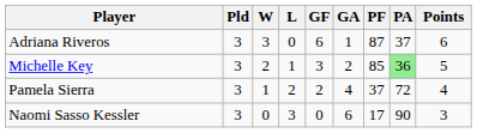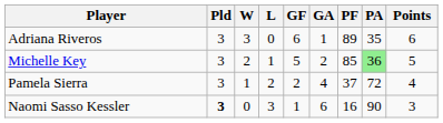 <table class=wikitable style="text-align:center">
 <tr>
 <th width=220>Player</th>
 <th width=20>Pld</th>
 <th width=20>W</th>
 <th width=20>L</th>
 <th width=20>GF</th>
 <th width=20>GA</th>
 <th width=20>PF</th>
 <th width=20>PA</th>
 <th width=50>Points</th>
 </tr>
 <tr>
 <td align=left> Adriana Riveros</td>
 <td>3</td>
 <td>3</td>
 <td>0</td>
 <td>6</td>
 <td>1</td>
-<td>87</td>
-<td>37</td>
+<td>89</td>
+<td>35</td>
 <td>6</td>
 </tr>
 <tr>
 <td align=left> <a href='#'>Michelle Key</a></td>
 <td>3</td>
 <td>2</td>
 <td>1</td>
-<td>3</td>
+<td>5</td>
 <td>2</td>
 <td>85</td>
 <td style="background: lightgreen;">36</td>
 <td>5</td>
 </tr>
 <tr>
 <td align=left> Pamela Sierra</td>
 <td>3</td>
 <td>1</td>
 <td>2</td>
 <td>2</td>
 <td>4</td>
 <td>37</td>
 <td>72</td>
 <td>4</td>
 </tr>
 <tr>
 <td align=left> Naomi Sasso Kessler</td>
-<td>3</td>
+<td><strong>3</strong></td>
 <td>0</td>
 <td>3</td>
-<td>0</td>
+<td>1</td>
 <td>6</td>
-<td>17</td>
+<td>16</td>
 <td>90</td>
 <td>3</td>
 </tr>
 </table>
